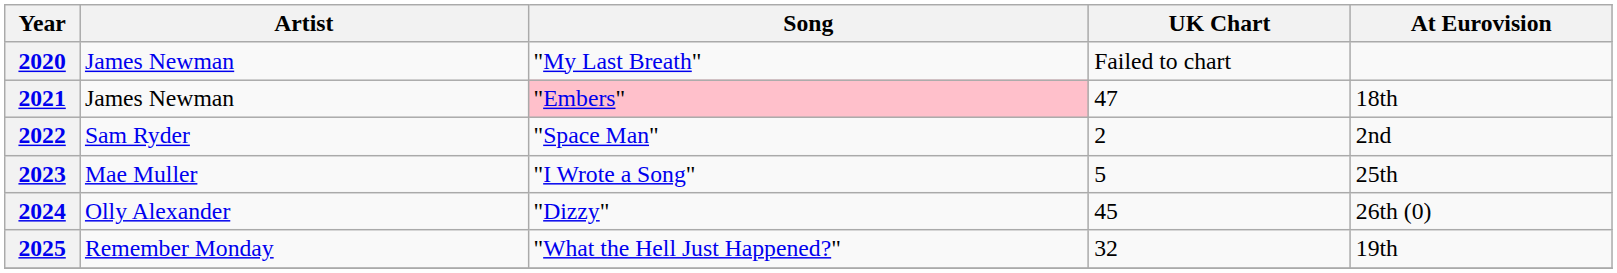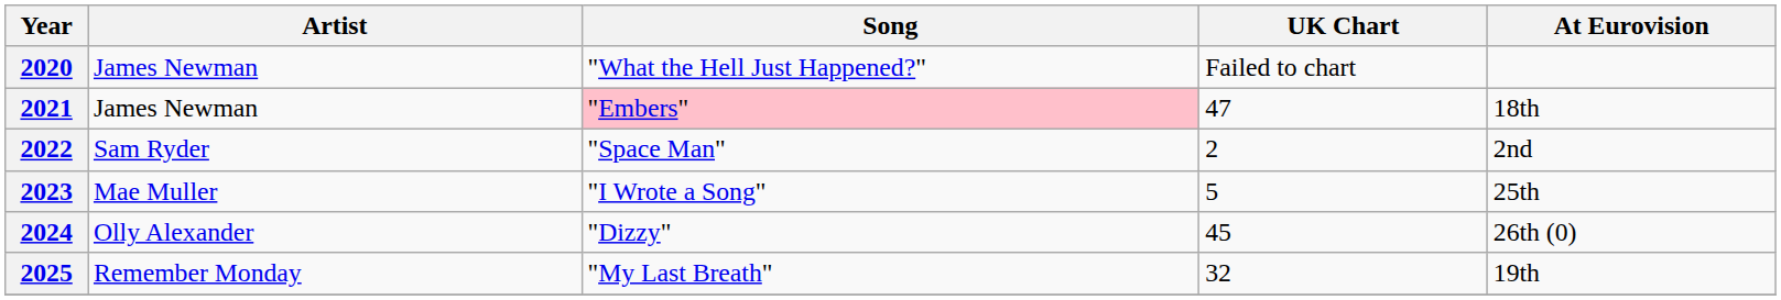 <table class="wikitable sortable plainrowheaders" style="width:86%;">
 <tr>
 <th style="width:4%;">Year</th>
 <th style="width:24%;">Artist</th>
 <th style="width:30%;">Song</th>
 <th style="width:14%;">UK Chart</th>
 <th style="width:14%;">At Eurovision</th>
 </tr>
 <tr>
 <th scope="row"><a href='#'>2020</a></th>
 <td><a href='#'>James Newman</a></td>
-<td>"<a href='#'>My Last Breath</a>"</td>
+<td>"<a href='#'>What the Hell Just Happened?</a>"</td>
 <td>Failed to chart</td>
 <td></td>
 </tr>
 <tr>
 <th scope="row"><a href='#'>2021</a></th>
 <td>James Newman</td>
 <td style="background: pink;">"<a href='#'>Embers</a>"</td>
 <td>47</td>
 <td>18th</td>
 </tr>
 <tr>
 <th scope="row"><a href='#'>2022</a></th>
 <td><a href='#'>Sam Ryder</a></td>
 <td>"<a href='#'>Space Man</a>"</td>
 <td>2</td>
 <td>2nd</td>
 </tr>
 <tr>
 <th scope="row"><a href='#'>2023</a></th>
 <td><a href='#'>Mae Muller</a></td>
 <td>"<a href='#'>I Wrote a Song</a>"</td>
 <td>5</td>
 <td>25th</td>
 </tr>
 <tr>
 <th scope="row"><a href='#'>2024</a></th>
 <td><a href='#'>Olly Alexander</a></td>
 <td>"<a href='#'>Dizzy</a>"</td>
 <td>45</td>
 <td>26th (0)</td>
 </tr>
 <tr>
 <th scope="row"><a href='#'>2025</a></th>
 <td><a href='#'>Remember Monday</a></td>
-<td>"<a href='#'>What the Hell Just Happened?</a>"</td>
+<td>"<a href='#'>My Last Breath</a>"</td>
 <td>32</td>
 <td>19th</td>
 </tr>
 <tr>
 </tr>
 </table>
